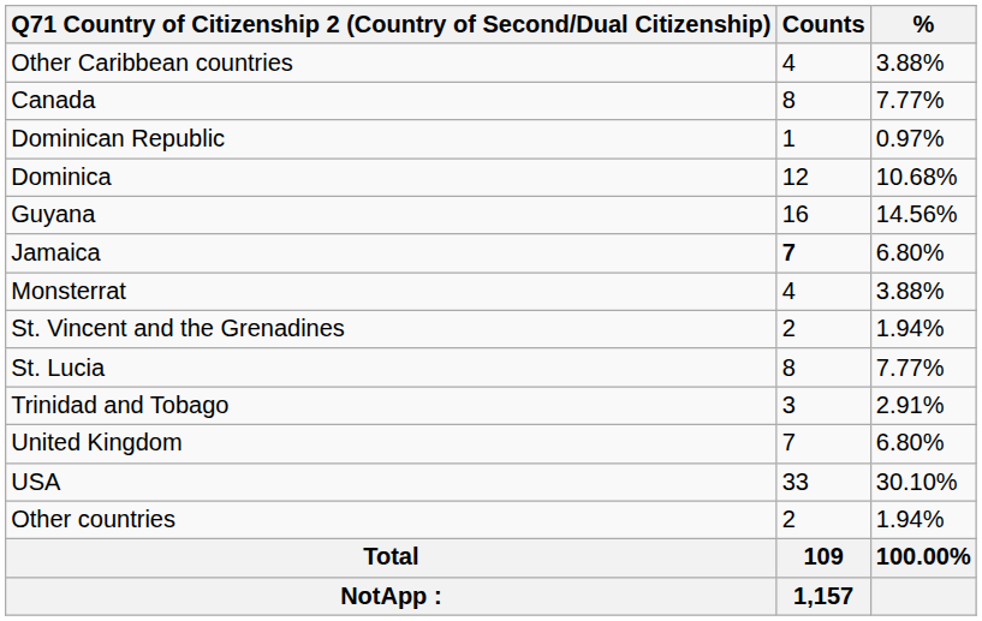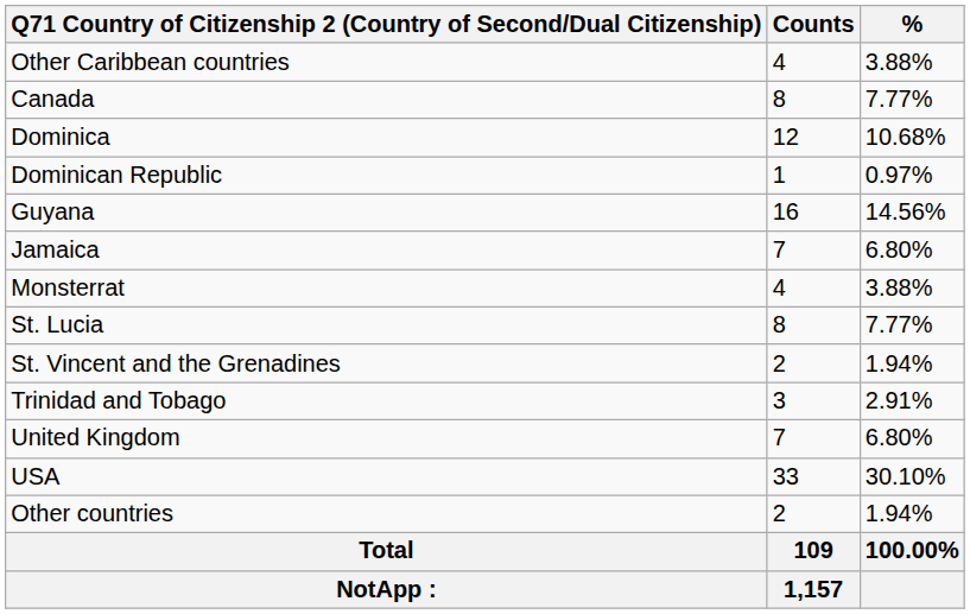 <table class="wikitable sortable">
 <tr>
 <th>Q71 Country of Citizenship 2 (Country of Second/Dual Citizenship)</th>
 <th>Counts</th>
 <th>%</th>
 </tr>
 <tr>
 <td>Other Caribbean countries</td>
 <td>4</td>
 <td>3.88%</td>
 </tr>
 <tr>
 <td>Canada</td>
 <td>8</td>
 <td>7.77%</td>
 </tr>
 <tr>
+<td>Dominica</td>
+<td>12</td>
+<td>10.68%</td>
+</tr>
+<tr>
 <td>Dominican Republic</td>
 <td>1</td>
 <td>0.97%</td>
-</tr>
-<tr>
-<td>Dominica</td>
-<td>12</td>
-<td>10.68%</td>
 </tr>
 <tr>
 <td>Guyana</td>
 <td>16</td>
 <td>14.56%</td>
 </tr>
 <tr>
 <td>Jamaica</td>
-<td><strong>7</strong></td>
+<td>7</td>
 <td>6.80%</td>
 </tr>
 <tr>
 <td>Monsterrat</td>
 <td>4</td>
 <td>3.88%</td>
 </tr>
 <tr>
+<td>St. Lucia</td>
+<td>8</td>
+<td>7.77%</td>
+</tr>
+<tr>
 <td>St. Vincent and the Grenadines</td>
 <td>2</td>
 <td>1.94%</td>
-</tr>
-<tr>
-<td>St. Lucia</td>
-<td>8</td>
-<td>7.77%</td>
 </tr>
 <tr>
 <td>Trinidad and Tobago</td>
 <td>3</td>
 <td>2.91%</td>
 </tr>
 <tr>
 <td>United Kingdom</td>
 <td>7</td>
 <td>6.80%</td>
 </tr>
 <tr>
 <td>USA</td>
 <td>33</td>
 <td>30.10%</td>
 </tr>
 <tr>
 <td>Other countries</td>
 <td>2</td>
 <td>1.94%</td>
 </tr>
 <tr>
 <th>Total</th>
 <th>109</th>
 <th>100.00%</th>
 </tr>
 <tr>
 <th>NotApp :</th>
 <th>1,157</th>
 <th></th>
 </tr>
 </table>
